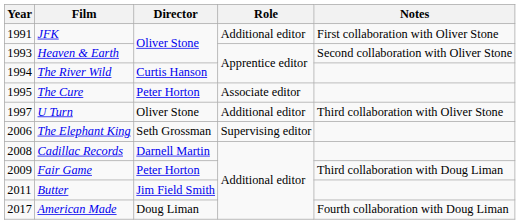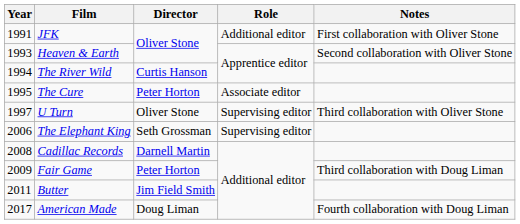 <table class="wikitable">
 <tr>
 <th>Year</th>
 <th>Film</th>
 <th>Director</th>
 <th>Role</th>
 <th>Notes</th>
 </tr>
 <tr>
 <td>1991</td>
 <td><em><a href='#'>JFK</a></em></td>
 <td rowspan=2><a href='#'>Oliver Stone</a></td>
 <td>Additional editor</td>
 <td>First collaboration with Oliver Stone</td>
 </tr>
 <tr>
 <td>1993</td>
 <td><em><a href='#'>Heaven & Earth</a></em></td>
 <td rowspan=2>Apprentice editor</td>
 <td>Second collaboration with Oliver Stone</td>
 </tr>
 <tr>
 <td>1994</td>
 <td><em><a href='#'>The River Wild</a></em></td>
 <td><a href='#'>Curtis Hanson</a></td>
 <td></td>
 </tr>
 <tr>
 <td>1995</td>
 <td><em><a href='#'>The Cure</a></em></td>
 <td><a href='#'>Peter Horton</a></td>
 <td>Associate editor</td>
 <td></td>
 </tr>
 <tr>
 <td>1997</td>
 <td><em><a href='#'>U Turn</a></em></td>
 <td>Oliver Stone</td>
-<td>Additional editor</td>
+<td>Supervising editor</td>
 <td>Third collaboration with Oliver Stone</td>
 </tr>
 <tr>
 <td>2006</td>
 <td><em><a href='#'>The Elephant King</a></em></td>
 <td>Seth Grossman</td>
 <td>Supervising editor</td>
 <td></td>
 </tr>
 <tr>
 <td>2008</td>
 <td><em><a href='#'>Cadillac Records</a></em></td>
 <td><a href='#'>Darnell Martin</a></td>
 <td rowspan=4>Additional editor</td>
 <td></td>
 </tr>
 <tr>
 <td>2009</td>
 <td><em><a href='#'>Fair Game</a></em></td>
 <td><a href='#'>Peter Horton</a></td>
 <td>Third collaboration with Doug Liman</td>
 </tr>
 <tr>
 <td>2011</td>
 <td><em><a href='#'>Butter</a></em></td>
 <td><a href='#'>Jim Field Smith</a></td>
 <td></td>
 </tr>
 <tr>
 <td>2017</td>
 <td><em><a href='#'>American Made</a></em></td>
 <td>Doug Liman</td>
 <td>Fourth collaboration with Doug Liman</td>
 </tr>
 </table>
